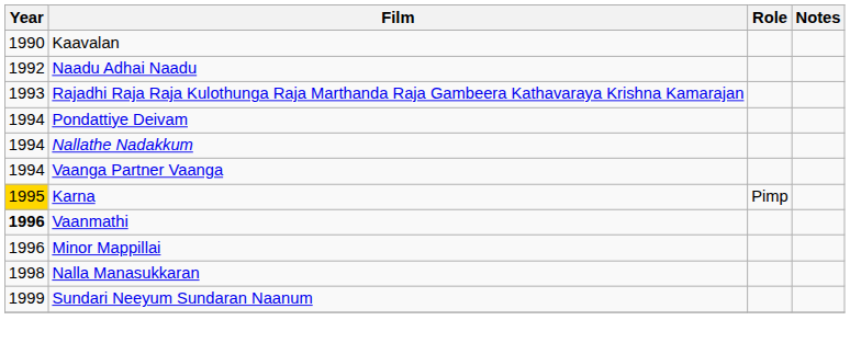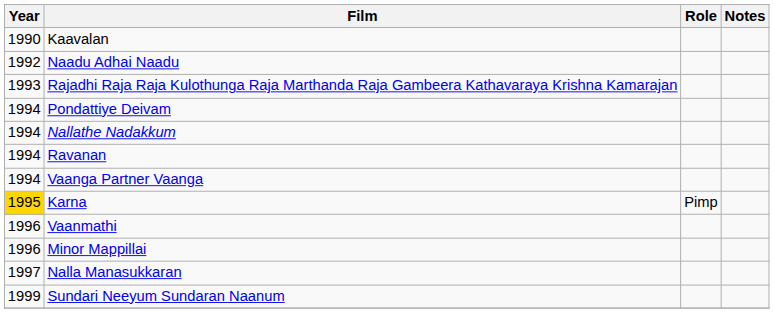 <table class="wikitable sortable">
 <tr>
 <th>Year</th>
 <th>Film</th>
 <th>Role</th>
 <th>Notes</th>
 </tr>
 <tr>
 <td>1990</td>
 <td>Kaavalan</td>
 <td></td>
 <td></td>
 </tr>
 <tr>
 <td>1992</td>
 <td><a href='#'>Naadu Adhai Naadu</a></td>
 <td></td>
 <td></td>
 </tr>
 <tr>
 <td>1993</td>
 <td><a href='#'>Rajadhi Raja Raja Kulothunga Raja Marthanda Raja Gambeera Kathavaraya Krishna Kamarajan</a></td>
 <td></td>
 <td></td>
 </tr>
 <tr>
 <td>1994</td>
 <td><a href='#'>Pondattiye Deivam</a></td>
 <td></td>
 <td></td>
 </tr>
 <tr>
 <td>1994</td>
 <td><em><a href='#'>Nallathe Nadakkum</a></em></td>
 <td></td>
 <td></td>
 </tr>
 <tr>
 <td>1994</td>
+<td><a href='#'>Ravanan</a></td>
+<td></td>
+<td></td>
+</tr>
+<tr>
+<td>1994</td>
 <td><a href='#'>Vaanga Partner Vaanga</a></td>
 <td></td>
 <td></td>
 </tr>
 <tr>
 <td style="background: gold;">1995</td>
 <td><a href='#'>Karna</a></td>
 <td>Pimp</td>
 <td></td>
 </tr>
 <tr>
-<td><strong>1996</strong></td>
+<td>1996</td>
 <td><a href='#'>Vaanmathi</a></td>
 <td></td>
 <td></td>
 </tr>
 <tr>
 <td>1996</td>
 <td><a href='#'>Minor Mappillai</a></td>
 <td></td>
 <td></td>
 </tr>
 <tr>
-<td>1998</td>
+<td>1997</td>
 <td><a href='#'>Nalla Manasukkaran</a></td>
 <td></td>
 <td></td>
 </tr>
 <tr>
 <td>1999</td>
 <td><a href='#'>Sundari Neeyum Sundaran Naanum</a></td>
 <td></td>
 <td></td>
 </tr>
 <tr>
 </tr>
 </table>
